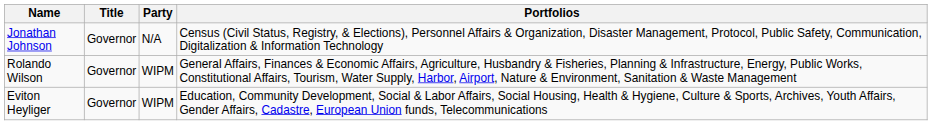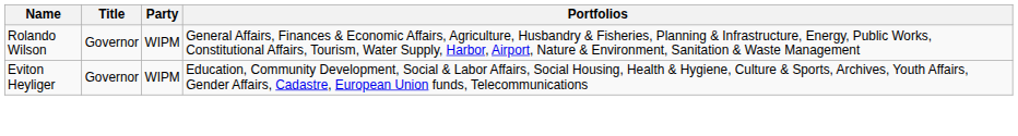 <table class="wikitable">
 <tr>
 <th>Name</th>
 <th>Title</th>
 <th>Party</th>
 <th>Portfolios</th>
-</tr>
-<tr>
-<td><a href='#'>Jonathan Johnson</a></td>
-<td>Governor</td>
-<td>N/A</td>
-<td>Census (Civil Status, Registry, & Elections), Personnel Affairs & Organization, Disaster Management, Protocol, Public Safety, Communication, Digitalization & Information Technology</td>
 </tr>
 <tr>
 <td>Rolando Wilson</td>
 <td>Governor</td>
 <td>WIPM</td>
 <td>General Affairs, Finances & Economic Affairs, Agriculture, Husbandry & Fisheries, Planning & Infrastructure, Energy, Public Works, Constitutional Affairs, Tourism, Water Supply, <a href='#'>Harbor</a>, <a href='#'>Airport</a>, Nature & Environment, Sanitation & Waste Management</td>
 </tr>
 <tr>
 <td>Eviton Heyliger</td>
 <td>Governor</td>
 <td>WIPM</td>
 <td>Education, Community Development, Social & Labor Affairs, Social Housing, Health & Hygiene, Culture & Sports, Archives, Youth Affairs, Gender Affairs, <a href='#'>Cadastre</a>, <a href='#'>European Union</a> funds, Telecommunications</td>
 </tr>
 </table>
